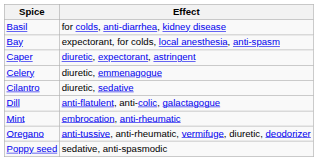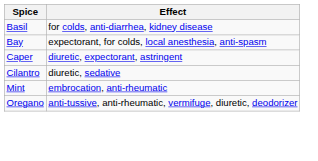 <table class="wikitable">
 <tr>
 <th>Spice</th>
 <th>Effect</th>
 </tr>
 <tr>
 <td><a href='#'>Basil</a></td>
 <td>for <a href='#'>colds</a>, <a href='#'>anti-diarrhea</a>, <a href='#'>kidney disease</a></td>
 </tr>
 <tr>
 <td><a href='#'>Bay</a></td>
 <td>expectorant, for colds, <a href='#'>local anesthesia</a>, <a href='#'>anti-spasm</a></td>
 </tr>
 <tr>
 <td><a href='#'>Caper</a></td>
 <td><a href='#'>diuretic</a>, <a href='#'>expectorant</a>, <a href='#'>astringent</a></td>
 </tr>
 <tr>
-<td><a href='#'>Celery</a></td>
-<td>diuretic, <a href='#'>emmenagogue</a></td>
-</tr>
-<tr>
 <td><a href='#'>Cilantro</a></td>
 <td>diuretic, <a href='#'>sedative</a></td>
-</tr>
-<tr>
-<td><a href='#'>Dill</a></td>
-<td><a href='#'>anti-flatulent</a>, anti-<a href='#'>colic</a>, <a href='#'>galactagogue</a></td>
 </tr>
 <tr>
 <td><a href='#'>Mint</a></td>
 <td><a href='#'>embrocation</a>, <a href='#'>anti-rheumatic</a></td>
 </tr>
 <tr>
 <td><a href='#'>Oregano</a></td>
 <td><a href='#'>anti-tussive</a>, anti-rheumatic, <a href='#'>vermifuge</a>, diuretic, <a href='#'>deodorizer</a></td>
 </tr>
-<tr>
-<td><a href='#'>Poppy seed</a></td>
-<td>sedative, anti-spasmodic</td>
-</tr>
 </table>
